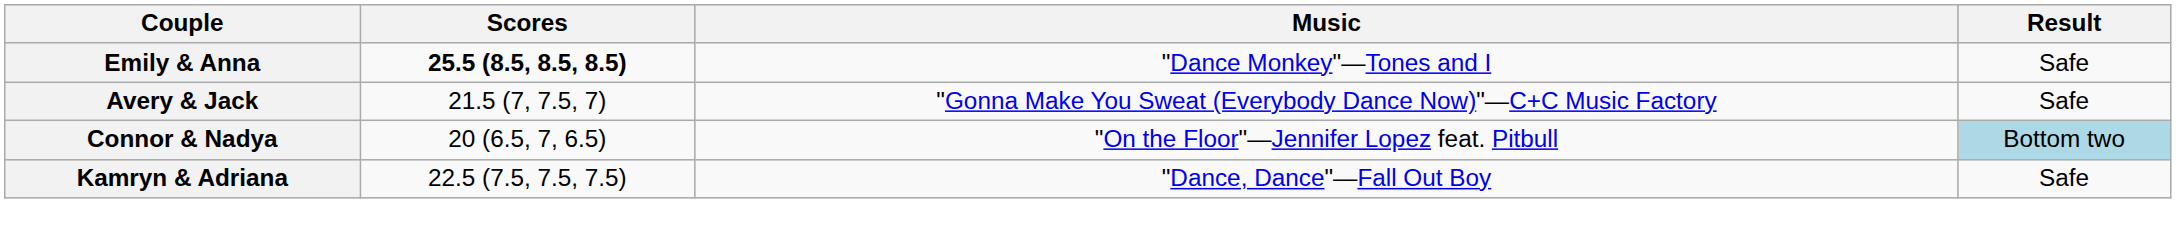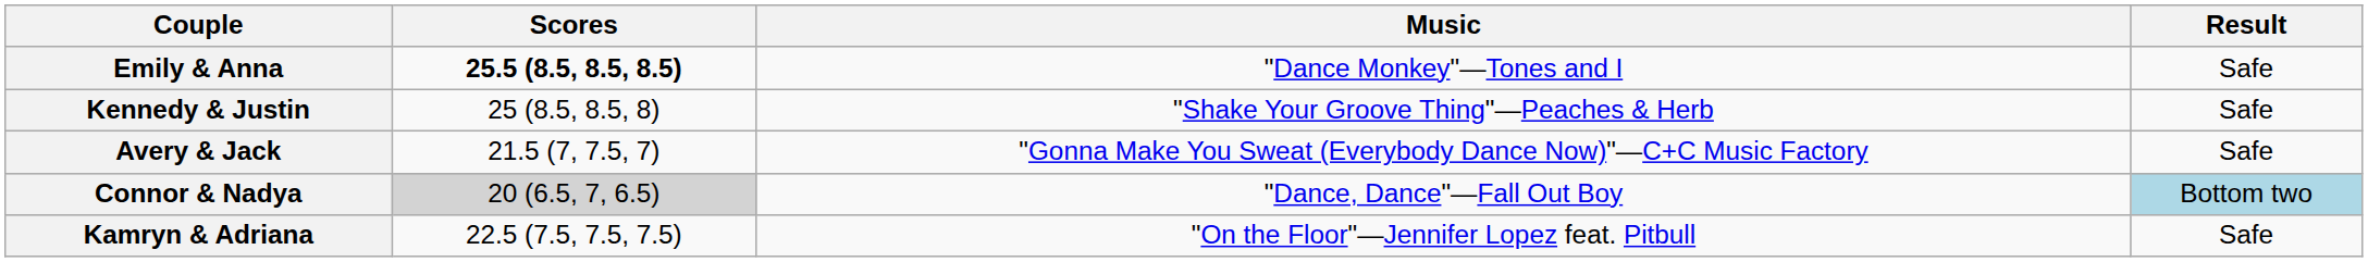 <table class="wikitable sortable" style="text-align:center; width: 90%">
 <tr>
 <th scope="col">Couple</th>
 <th scope="col">Scores</th>
 <th scope="col" class="unsortable">Music</th>
 <th scope="col" class="unsortable">Result</th>
 </tr>
 <tr>
 <th scope="col">Emily & Anna</th>
 <td><strong>25.5 (8.5, 8.5, 8.5)</strong></td>
 <td>"<a href='#'>Dance Monkey</a>"—<a href='#'>Tones and I</a></td>
 <td>Safe</td>
 </tr>
 <tr>
+<th scope="col">Kennedy & Justin</th>
+<td>25 (8.5, 8.5, 8)</td>
+<td>"<a href='#'>Shake Your Groove Thing</a>"—<a href='#'>Peaches & Herb</a></td>
+<td>Safe</td>
+</tr>
+<tr>
 <th scope="col">Avery & Jack</th>
 <td>21.5 (7, 7.5, 7)</td>
 <td>"<a href='#'>Gonna Make You Sweat (Everybody Dance Now)</a>"—<a href='#'>C+C Music Factory</a></td>
 <td>Safe</td>
 </tr>
 <tr>
 <th scope="col">Connor & Nadya</th>
-<td>20 (6.5, 7, 6.5)</td>
-<td>"<a href='#'>On the Floor</a>"—<a href='#'>Jennifer Lopez</a> feat. <a href='#'>Pitbull</a></td>
+<td style="background: lightgrey;">20 (6.5, 7, 6.5)</td>
+<td>"<a href='#'>Dance, Dance</a>"—<a href='#'>Fall Out Boy</a></td>
 <td bgcolor="lightblue">Bottom two</td>
 </tr>
 <tr>
 <th scope="col">Kamryn & Adriana</th>
 <td>22.5 (7.5, 7.5, 7.5)</td>
-<td>"<a href='#'>Dance, Dance</a>"—<a href='#'>Fall Out Boy</a></td>
+<td>"<a href='#'>On the Floor</a>"—<a href='#'>Jennifer Lopez</a> feat. <a href='#'>Pitbull</a></td>
 <td>Safe</td>
 </tr>
 </table>
